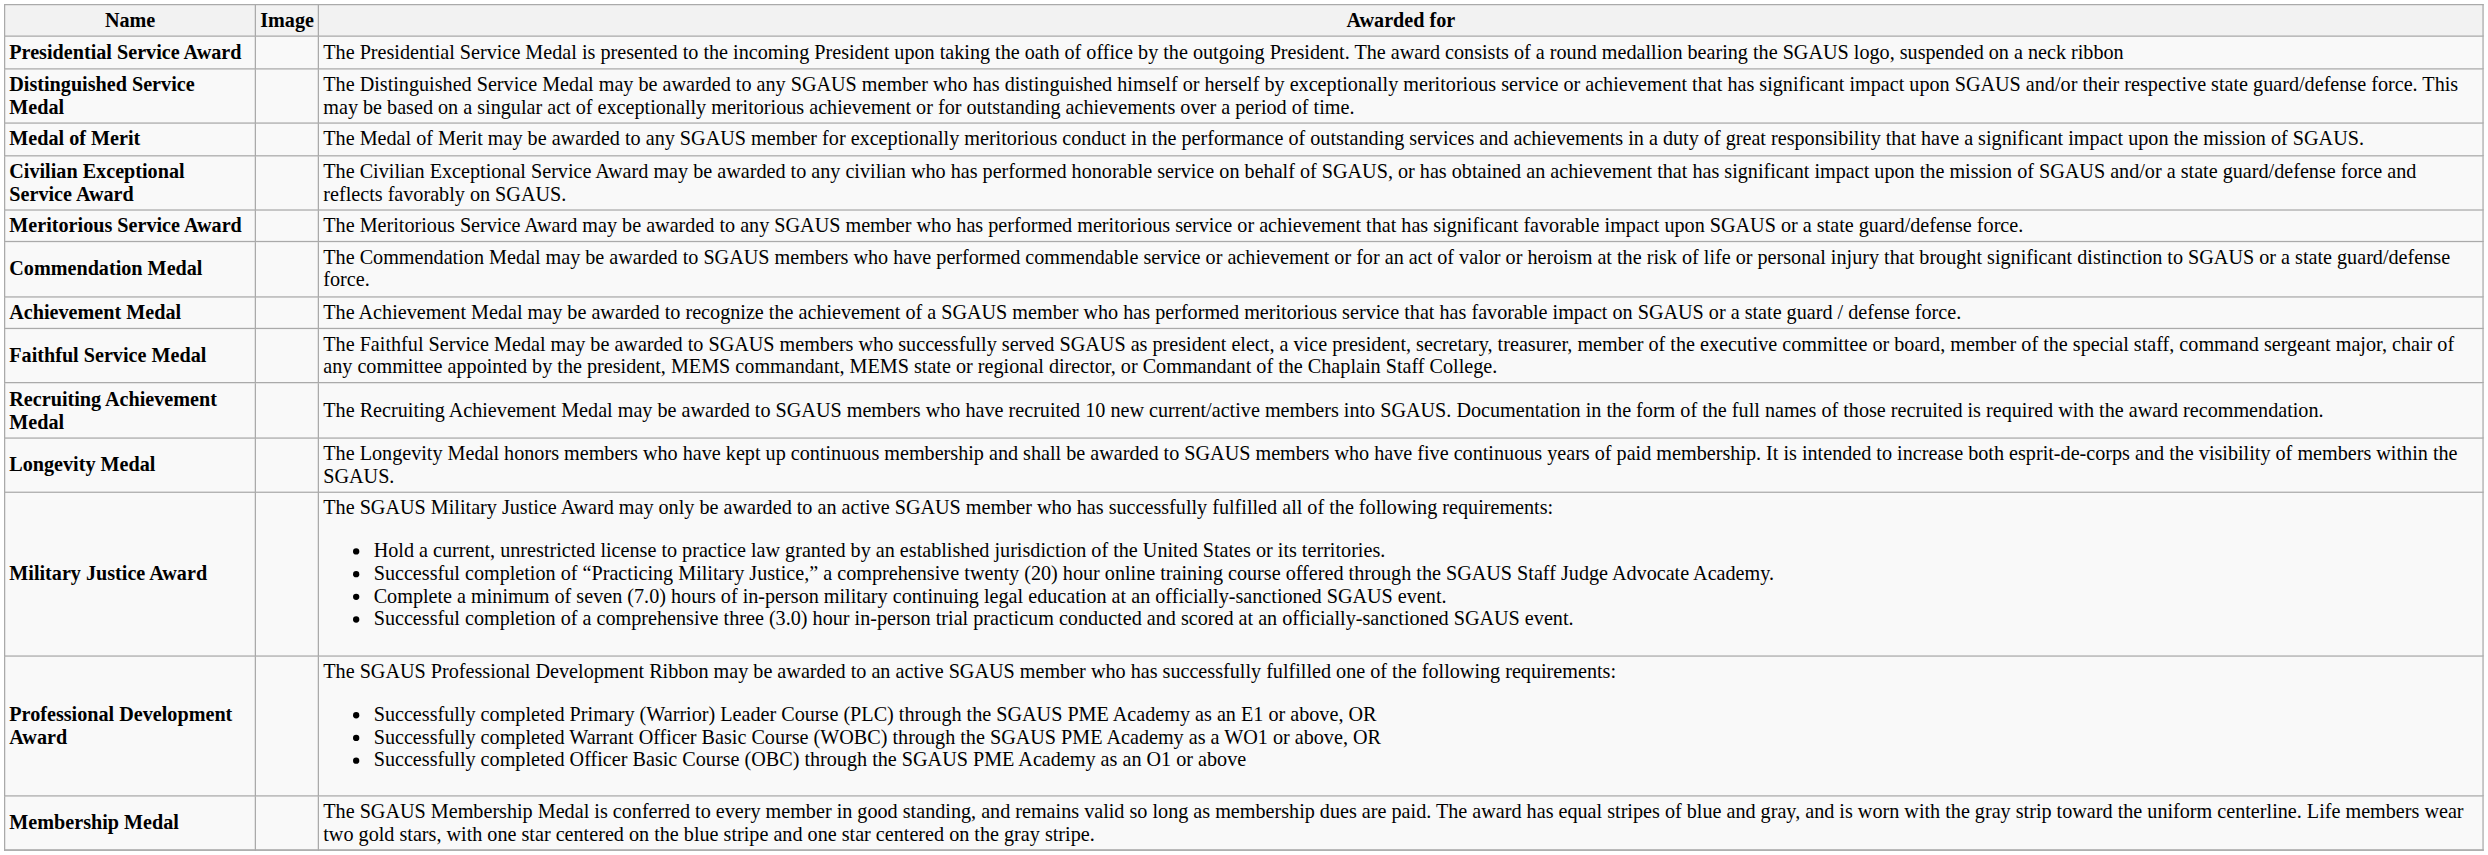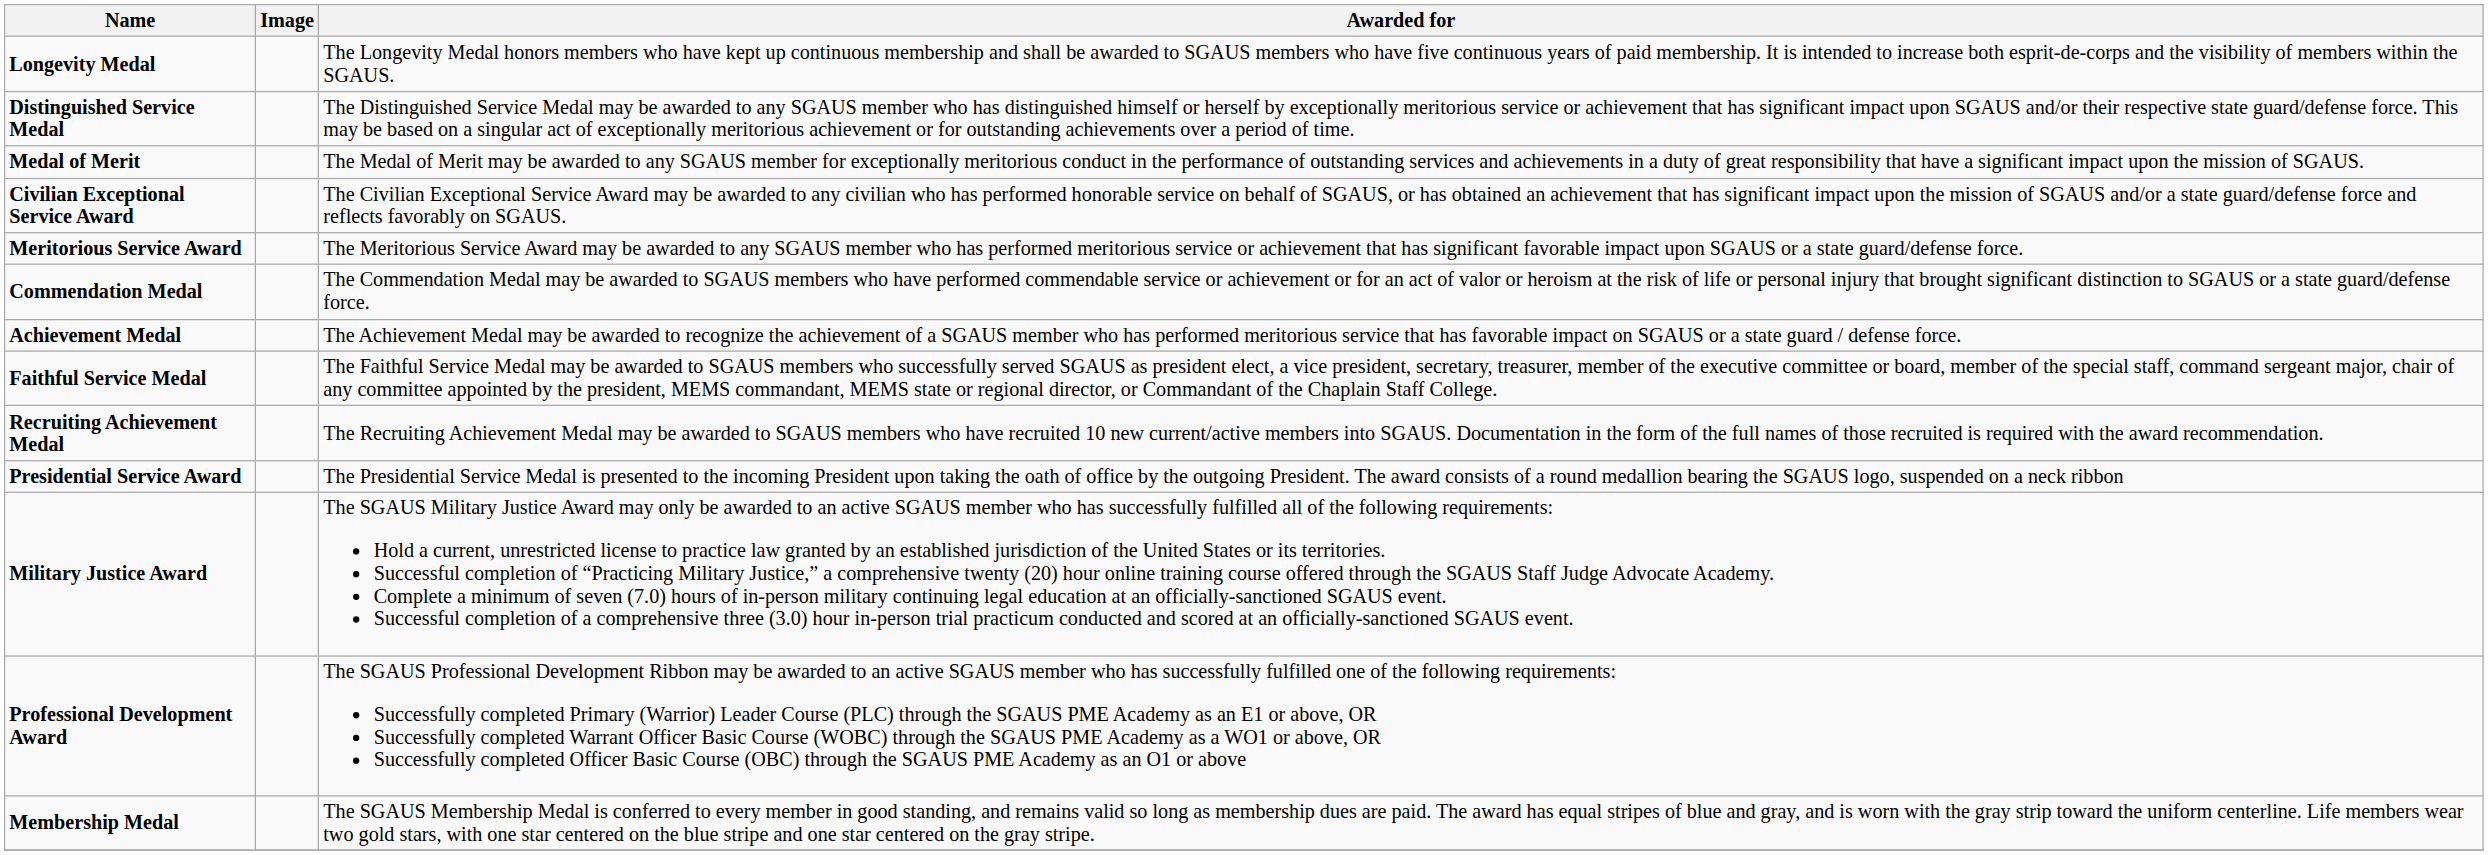 <table class="wikitable">
 <tr>
 <th>Name</th>
 <th>Image</th>
 <th>Awarded for</th>
 </tr>
 <tr>
-<td><strong>Presidential Service Award</strong></td>
+<td><strong>Longevity Medal</strong></td>
 <td></td>
-<td>The Presidential Service Medal is presented to the incoming President upon taking the oath of office by the outgoing President. The award consists of a round medallion bearing the SGAUS logo, suspended on a neck ribbon</td>
+<td>The Longevity Medal honors members who have kept up continuous membership and shall be awarded to SGAUS members who have five continuous years of paid membership. It is intended to increase both esprit-de-corps and the visibility of members within the SGAUS.</td>
 </tr>
 <tr>
 <td><strong>Distinguished Service Medal</strong></td>
 <td></td>
 <td>The Distinguished Service Medal may be awarded to any SGAUS member who has distinguished himself or herself by exceptionally meritorious service or achievement that has significant impact upon SGAUS and/or their respective state guard/defense force. This may be based on a singular act of exceptionally meritorious achievement or for outstanding achievements over a period of time.</td>
 </tr>
 <tr>
 <td><strong>Medal of Merit</strong></td>
 <td></td>
 <td>The Medal of Merit may be awarded to any SGAUS member for exceptionally meritorious conduct in the performance of outstanding services and achievements in a duty of great responsibility that have a significant impact upon the mission of SGAUS.</td>
 </tr>
 <tr>
 <td><strong>Civilian Exceptional Service Award</strong></td>
 <td></td>
 <td>The Civilian Exceptional Service Award may be awarded to any civilian who has performed honorable service on behalf of SGAUS, or has obtained an achievement that has significant impact upon the mission of SGAUS and/or a state guard/defense force and reflects favorably on SGAUS.</td>
 </tr>
 <tr>
 <td><strong>Meritorious Service Award</strong></td>
 <td></td>
 <td>The Meritorious Service Award may be awarded to any SGAUS member who has performed meritorious service or achievement that has significant favorable impact upon SGAUS or a state guard/defense force.</td>
 </tr>
 <tr>
 <td><strong>Commendation Medal</strong></td>
 <td></td>
 <td>The Commendation Medal may be awarded to SGAUS members who have performed commendable service or achievement or for an act of valor or heroism at the risk of life or personal injury that brought significant distinction to SGAUS or a state guard/defense force.</td>
 </tr>
 <tr>
 <td><strong>Achievement Medal</strong></td>
 <td></td>
 <td>The Achievement Medal may be awarded to recognize the achievement of a SGAUS member who has performed meritorious service that has favorable impact on SGAUS or a state guard / defense force.</td>
 </tr>
 <tr>
 <td><strong>Faithful Service Medal</strong></td>
 <td></td>
 <td>The Faithful Service Medal may be awarded to SGAUS members who successfully served SGAUS as president elect, a vice president, secretary, treasurer, member of the executive committee or board, member of the special staff, command sergeant major, chair of any committee appointed by the president, MEMS commandant, MEMS state or regional director, or Commandant of the Chaplain Staff College.</td>
 </tr>
 <tr>
 <td><strong>Recruiting Achievement Medal</strong></td>
 <td></td>
 <td>The Recruiting Achievement Medal may be awarded to SGAUS members who have recruited 10 new current/active members into SGAUS. Documentation in the form of the full names of those recruited is required with the award recommendation.</td>
 </tr>
 <tr>
-<td><strong>Longevity Medal</strong></td>
+<td><strong>Presidential Service Award</strong></td>
 <td></td>
-<td>The Longevity Medal honors members who have kept up continuous membership and shall be awarded to SGAUS members who have five continuous years of paid membership. It is intended to increase both esprit-de-corps and the visibility of members within the SGAUS.</td>
+<td>The Presidential Service Medal is presented to the incoming President upon taking the oath of office by the outgoing President. The award consists of a round medallion bearing the SGAUS logo, suspended on a neck ribbon</td>
 </tr>
 <tr>
 <td><strong>Military Justice Award</strong></td>
 <td></td>
 <td>The SGAUS Military Justice Award may only be awarded to an active SGAUS member who has successfully fulfilled all of the following requirements:<br><ul><li>Hold a current, unrestricted license to practice law granted by an established jurisdiction of the United States or its territories.</li><li>Successful completion of “Practicing Military Justice,” a comprehensive twenty (20) hour online training course offered through the SGAUS Staff Judge Advocate Academy.</li><li>Complete a minimum of seven (7.0) hours of in-person military continuing legal education at an officially-sanctioned SGAUS event.</li><li>Successful completion of a comprehensive three (3.0) hour in-person trial practicum conducted and scored at an officially-sanctioned SGAUS event.</li></ul></td>
 </tr>
 <tr>
 <td><strong>Professional Development Award</strong></td>
 <td></td>
 <td>The SGAUS Professional Development Ribbon may be awarded to an active SGAUS member who has successfully fulfilled one of the following requirements:<br><ul><li>Successfully completed Primary (Warrior) Leader Course (PLC) through the SGAUS PME Academy as an E1 or above, OR</li><li>Successfully completed Warrant Officer Basic Course (WOBC) through the SGAUS PME Academy as a WO1 or above, OR</li><li>Successfully completed Officer Basic Course (OBC) through the SGAUS PME Academy as an O1 or above</li></ul></td>
 </tr>
 <tr>
 <td><strong>Membership Medal</strong></td>
 <td></td>
 <td>The SGAUS Membership Medal is conferred to every member in good standing, and remains valid so long as membership dues are paid. The award has equal stripes of blue and gray, and is worn with the gray strip toward the uniform centerline. Life members wear two gold stars, with one star centered on the blue stripe and one star centered on the gray stripe.</td>
 </tr>
 <tr>
 </tr>
 </table>
